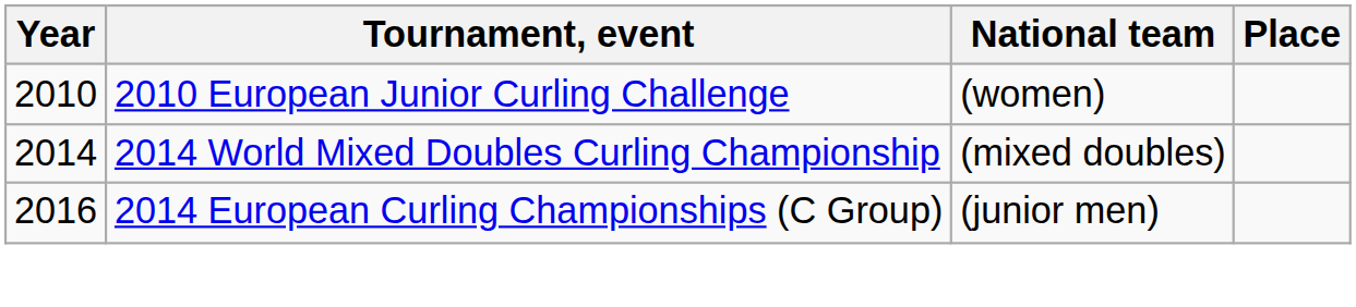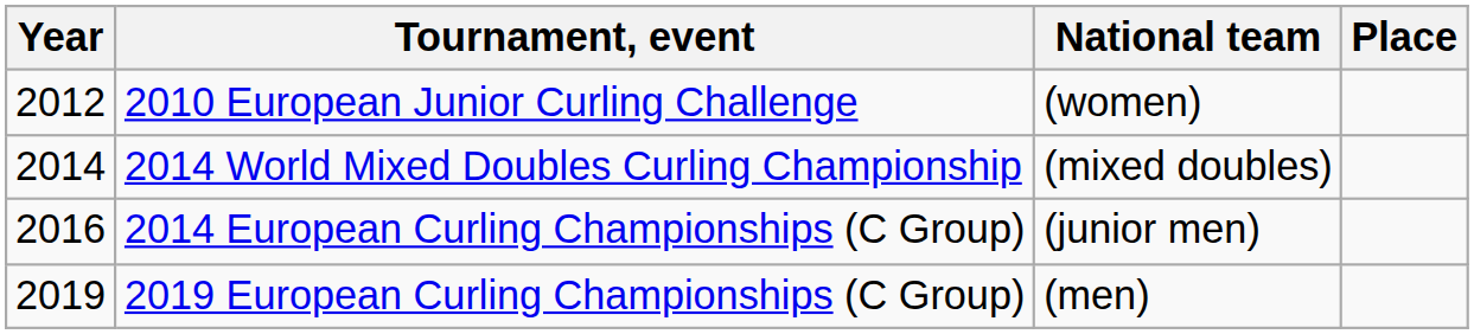 <table class="wikitable">
 <tr>
 <th scope="col">Year</th>
 <th scope="col">Tournament, event</th>
 <th scope="col">National team</th>
 <th scope="col">Place</th>
 </tr>
 <tr>
-<td>2010</td>
+<td>2012</td>
 <td><a href='#'>2010 European Junior Curling Challenge</a></td>
 <td> (women)</td>
 <td></td>
 </tr>
 <tr>
 <td>2014</td>
 <td><a href='#'>2014 World Mixed Doubles Curling Championship</a></td>
 <td> (mixed doubles)</td>
 <td></td>
 </tr>
 <tr>
 <td>2016</td>
 <td><a href='#'>2014 European Curling Championships</a> (C Group)</td>
 <td> (junior men)</td>
 <td></td>
 </tr>
+<tr>
+<td>2019</td>
+<td><a href='#'>2019 European Curling Championships</a> (C Group)</td>
+<td> (men)</td>
+<td></td>
+</tr>
 </table>
